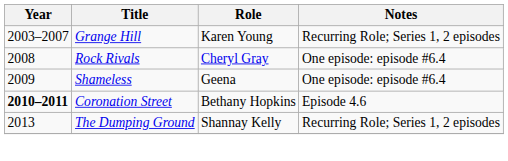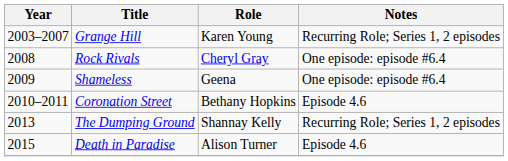 <table class="wikitable">
 <tr>
 <th>Year</th>
 <th>Title</th>
 <th>Role</th>
 <th>Notes</th>
 </tr>
 <tr>
 <td>2003–2007</td>
 <td><em><a href='#'>Grange Hill</a></em></td>
 <td>Karen Young</td>
 <td>Recurring Role; Series 1, 2 episodes</td>
 </tr>
 <tr>
 <td>2008</td>
 <td><em><a href='#'>Rock Rivals</a></em></td>
 <td><a href='#'>Cheryl Gray</a></td>
 <td>One episode: episode #6.4</td>
 </tr>
 <tr>
 <td>2009</td>
 <td><em><a href='#'>Shameless</a></em></td>
 <td>Geena</td>
 <td>One episode: episode #6.4</td>
 </tr>
 <tr>
-<td><strong>2010–2011</strong></td>
+<td>2010–2011</td>
 <td><em><a href='#'>Coronation Street</a></em></td>
 <td>Bethany Hopkins</td>
 <td>Episode 4.6</td>
 </tr>
 <tr>
 <td>2013</td>
 <td><em><a href='#'>The Dumping Ground</a></em></td>
 <td>Shannay Kelly</td>
 <td>Recurring Role; Series 1, 2 episodes</td>
 </tr>
 <tr>
+<td>2015</td>
+<td><em><a href='#'>Death in Paradise</a></em></td>
+<td>Alison Turner</td>
+<td>Episode 4.6</td>
+</tr>
+<tr>
 </tr>
 </table>
